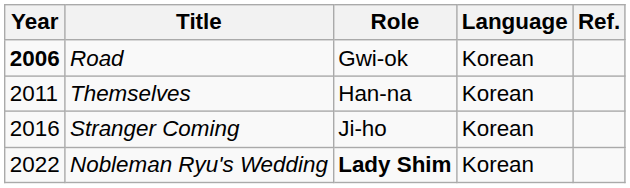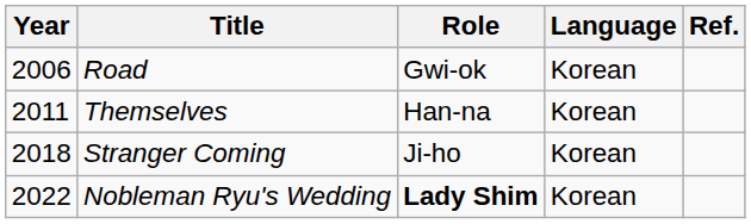 <table class="wikitable">
 <tr>
 <th>Year</th>
 <th>Title</th>
 <th>Role</th>
 <th>Language</th>
 <th>Ref.</th>
 </tr>
 <tr>
-<td><strong>2006</strong></td>
+<td>2006</td>
 <td><em>Road</em></td>
 <td>Gwi-ok</td>
 <td>Korean</td>
 <td></td>
 </tr>
 <tr>
 <td>2011</td>
 <td><em>Themselves</em></td>
 <td>Han-na</td>
 <td>Korean</td>
 <td></td>
 </tr>
 <tr>
-<td>2016</td>
+<td>2018</td>
 <td><em>Stranger Coming</em></td>
 <td>Ji-ho</td>
 <td>Korean</td>
 <td></td>
 </tr>
 <tr>
 <td>2022</td>
 <td><em>Nobleman Ryu's Wedding</em></td>
 <td><strong>Lady Shim<em></strong></td>
 <td>Korean</td>
 <td></td>
 </tr>
 </table>
